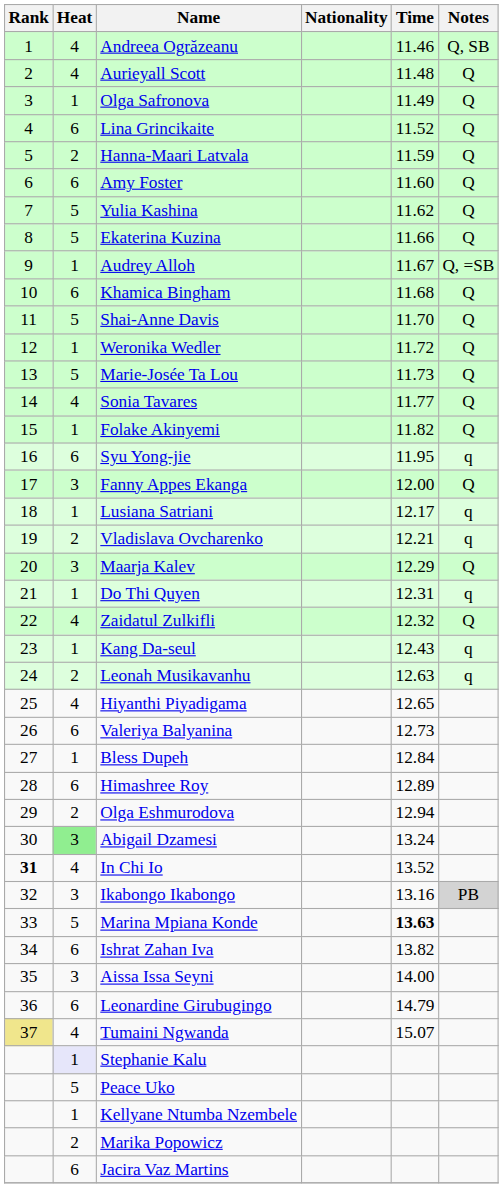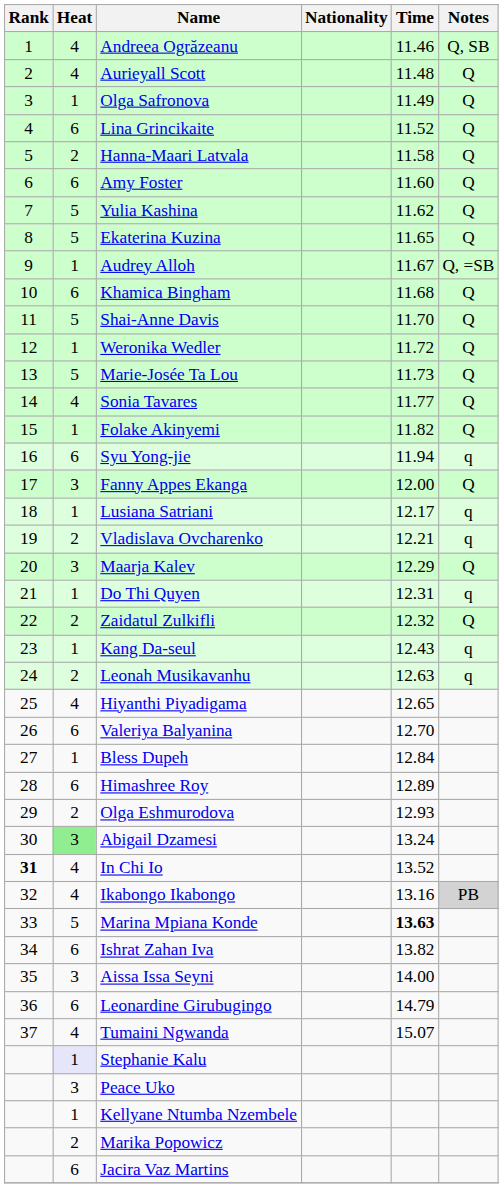 <table class="wikitable sortable" style="text-align:center">
 <tr>
 <th>Rank</th>
 <th>Heat</th>
 <th>Name</th>
 <th>Nationality</th>
 <th>Time</th>
 <th>Notes</th>
 </tr>
 <tr bgcolor=ccffcc>
 <td>1</td>
 <td>4</td>
 <td align=left><a href='#'>Andreea Ogrăzeanu</a></td>
 <td align=left></td>
 <td>11.46</td>
 <td>Q, SB</td>
 </tr>
 <tr bgcolor=ccffcc>
 <td>2</td>
 <td>4</td>
 <td align=left><a href='#'>Aurieyall Scott</a></td>
 <td align=left></td>
 <td>11.48</td>
 <td>Q</td>
 </tr>
 <tr bgcolor=ccffcc>
 <td>3</td>
 <td>1</td>
 <td align=left><a href='#'>Olga Safronova</a></td>
 <td align=left></td>
 <td>11.49</td>
 <td>Q</td>
 </tr>
 <tr bgcolor=ccffcc>
 <td>4</td>
 <td>6</td>
 <td align=left><a href='#'>Lina Grincikaite</a></td>
 <td align=left></td>
 <td>11.52</td>
 <td>Q</td>
 </tr>
 <tr bgcolor=ccffcc>
 <td>5</td>
 <td>2</td>
 <td align=left><a href='#'>Hanna-Maari Latvala</a></td>
 <td align=left></td>
-<td>11.59</td>
+<td>11.58</td>
 <td>Q</td>
 </tr>
 <tr bgcolor=ccffcc>
 <td>6</td>
 <td>6</td>
 <td align=left><a href='#'>Amy Foster</a></td>
 <td align=left></td>
 <td>11.60</td>
 <td>Q</td>
 </tr>
 <tr bgcolor=ccffcc>
 <td>7</td>
 <td>5</td>
 <td align=left><a href='#'>Yulia Kashina</a></td>
 <td align=left></td>
 <td>11.62</td>
 <td>Q</td>
 </tr>
 <tr bgcolor=ccffcc>
 <td>8</td>
 <td>5</td>
 <td align=left><a href='#'>Ekaterina Kuzina</a></td>
 <td align=left></td>
-<td>11.66</td>
+<td>11.65</td>
 <td>Q</td>
 </tr>
 <tr bgcolor=ccffcc>
 <td>9</td>
 <td>1</td>
 <td align=left><a href='#'>Audrey Alloh</a></td>
 <td align=left></td>
 <td>11.67</td>
 <td>Q, =SB</td>
 </tr>
 <tr bgcolor=ccffcc>
 <td>10</td>
 <td>6</td>
 <td align=left><a href='#'>Khamica Bingham</a></td>
 <td align=left></td>
 <td>11.68</td>
 <td>Q</td>
 </tr>
 <tr bgcolor=ccffcc>
 <td>11</td>
 <td>5</td>
 <td align=left><a href='#'>Shai-Anne Davis</a></td>
 <td align=left></td>
 <td>11.70</td>
 <td>Q</td>
 </tr>
 <tr bgcolor=ccffcc>
 <td>12</td>
 <td>1</td>
 <td align=left><a href='#'>Weronika Wedler</a></td>
 <td align=left></td>
 <td>11.72</td>
 <td>Q</td>
 </tr>
 <tr bgcolor=ccffcc>
 <td>13</td>
 <td>5</td>
 <td align=left><a href='#'>Marie-Josée Ta Lou</a></td>
 <td align=left></td>
 <td>11.73</td>
 <td>Q</td>
 </tr>
 <tr bgcolor=ccffcc>
 <td>14</td>
 <td>4</td>
 <td align=left><a href='#'>Sonia Tavares</a></td>
 <td align=left></td>
 <td>11.77</td>
 <td>Q</td>
 </tr>
 <tr bgcolor=ccffcc>
 <td>15</td>
 <td>1</td>
 <td align=left><a href='#'>Folake Akinyemi</a></td>
 <td align=left></td>
 <td>11.82</td>
 <td>Q</td>
 </tr>
 <tr bgcolor=ddffdd>
 <td>16</td>
 <td>6</td>
 <td align=left><a href='#'>Syu Yong-jie</a></td>
 <td align=left></td>
-<td>11.95</td>
+<td>11.94</td>
 <td>q</td>
 </tr>
 <tr bgcolor=ccffcc>
 <td>17</td>
 <td>3</td>
 <td align=left><a href='#'>Fanny Appes Ekanga</a></td>
 <td align=left></td>
 <td>12.00</td>
 <td>Q</td>
 </tr>
 <tr bgcolor=ddffdd>
 <td>18</td>
 <td>1</td>
 <td align=left><a href='#'>Lusiana Satriani</a></td>
 <td align=left></td>
 <td>12.17</td>
 <td>q</td>
 </tr>
 <tr bgcolor=ddffdd>
 <td>19</td>
 <td>2</td>
 <td align=left><a href='#'>Vladislava Ovcharenko</a></td>
 <td align=left></td>
 <td>12.21</td>
 <td>q</td>
 </tr>
 <tr bgcolor=ccffcc>
 <td>20</td>
 <td>3</td>
 <td align=left><a href='#'>Maarja Kalev</a></td>
 <td align=left></td>
 <td>12.29</td>
 <td>Q</td>
 </tr>
 <tr bgcolor=ddffdd>
 <td>21</td>
 <td>1</td>
 <td align=left><a href='#'>Do Thi Quyen</a></td>
 <td align=left></td>
 <td>12.31</td>
 <td>q</td>
 </tr>
 <tr bgcolor=ccffcc>
 <td>22</td>
-<td>4</td>
+<td>2</td>
 <td align=left><a href='#'>Zaidatul Zulkifli</a></td>
 <td align=left></td>
 <td>12.32</td>
 <td>Q</td>
 </tr>
 <tr bgcolor=ddffdd>
 <td>23</td>
 <td>1</td>
 <td align=left><a href='#'>Kang Da-seul</a></td>
 <td align=left></td>
 <td>12.43</td>
 <td>q</td>
 </tr>
 <tr bgcolor=ddffdd>
 <td>24</td>
 <td>2</td>
 <td align=left><a href='#'>Leonah Musikavanhu</a></td>
 <td align=left></td>
 <td>12.63</td>
 <td>q</td>
 </tr>
 <tr>
 <td>25</td>
 <td>4</td>
 <td align=left><a href='#'>Hiyanthi Piyadigama</a></td>
 <td align=left></td>
 <td>12.65</td>
 <td></td>
 </tr>
 <tr>
 <td>26</td>
 <td>6</td>
 <td align=left><a href='#'>Valeriya Balyanina</a></td>
 <td align=left></td>
-<td>12.73</td>
+<td>12.70</td>
 <td></td>
 </tr>
 <tr>
 <td>27</td>
 <td>1</td>
 <td align=left><a href='#'>Bless Dupeh</a></td>
 <td align=left></td>
 <td>12.84</td>
 <td></td>
 </tr>
 <tr>
 <td>28</td>
 <td>6</td>
 <td align=left><a href='#'>Himashree Roy</a></td>
 <td align=left></td>
 <td>12.89</td>
 <td></td>
 </tr>
 <tr>
 <td>29</td>
 <td>2</td>
 <td align=left><a href='#'>Olga Eshmurodova</a></td>
 <td align=left></td>
-<td>12.94</td>
+<td>12.93</td>
 <td></td>
 </tr>
 <tr>
 <td>30</td>
 <td style="background: lightgreen;">3</td>
 <td align=left><a href='#'>Abigail Dzamesi</a></td>
 <td align=left></td>
 <td>13.24</td>
 <td></td>
 </tr>
 <tr>
 <td><strong>31</strong></td>
 <td>4</td>
 <td align=left><a href='#'>In Chi Io</a></td>
 <td align=left></td>
 <td>13.52</td>
 <td></td>
 </tr>
 <tr>
 <td>32</td>
-<td>3</td>
+<td>4</td>
 <td align=left><a href='#'>Ikabongo Ikabongo</a></td>
 <td align=left></td>
 <td>13.16</td>
 <td style="background: lightgrey;">PB</td>
 </tr>
 <tr>
 <td>33</td>
 <td>5</td>
 <td align=left><a href='#'>Marina Mpiana Konde</a></td>
 <td align=left></td>
 <td><strong>13.63</strong></td>
 <td></td>
 </tr>
 <tr>
 <td>34</td>
 <td>6</td>
 <td align=left><a href='#'>Ishrat Zahan Iva</a></td>
 <td align=left></td>
 <td>13.82</td>
 <td></td>
 </tr>
 <tr>
 <td>35</td>
 <td>3</td>
 <td align=left><a href='#'>Aissa Issa Seyni</a></td>
 <td align=left></td>
 <td>14.00</td>
 <td></td>
 </tr>
 <tr>
 <td>36</td>
 <td>6</td>
 <td align=left><a href='#'>Leonardine Girubugingo</a></td>
 <td align=left></td>
 <td>14.79</td>
 <td></td>
 </tr>
 <tr>
-<td style="background: khaki;">37</td>
+<td>37</td>
 <td>4</td>
 <td align=left><a href='#'>Tumaini Ngwanda</a></td>
 <td align=left></td>
 <td>15.07</td>
 <td></td>
 </tr>
 <tr>
 <td></td>
 <td style="background: lavender;">1</td>
 <td align=left><a href='#'>Stephanie Kalu</a></td>
 <td align=left></td>
 <td></td>
 <td></td>
 </tr>
 <tr>
 <td></td>
-<td>5</td>
+<td>3</td>
 <td align=left><a href='#'>Peace Uko</a></td>
 <td align=left></td>
 <td></td>
 <td></td>
 </tr>
 <tr>
 <td></td>
 <td>1</td>
 <td align=left><a href='#'>Kellyane Ntumba Nzembele</a></td>
 <td align=left></td>
 <td></td>
 <td></td>
 </tr>
 <tr>
 <td></td>
 <td>2</td>
 <td align=left><a href='#'>Marika Popowicz</a></td>
 <td align=left></td>
 <td></td>
 <td></td>
 </tr>
 <tr>
 <td></td>
 <td>6</td>
 <td align=left><a href='#'>Jacira Vaz Martins</a></td>
 <td align=left></td>
 <td></td>
 <td></td>
 </tr>
 <tr>
 </tr>
 </table>
